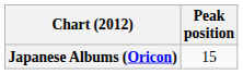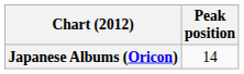 <table class="wikitable sortable plainrowheaders">
 <tr>
 <th scope="col">Chart (2012)</th>
 <th scope="col">Peak<br>position</th>
 </tr>
 <tr>
 <th scope="row">Japanese Albums (<a href='#'>Oricon</a>)</th>
-<td align="center">15</td>
+<td align="center">14</td>
 </tr>
 </table>
